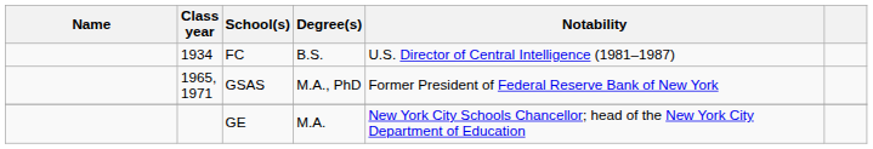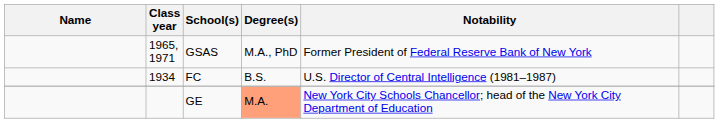 <table class="wikitable sortable" style="width:77%">
 <tr>
 <th style="width:20%;">Name</th>
 <th style="width:5%;">Class year</th>
 <th style="width:5%;">School(s)</th>
 <th style="width:5%;">Degree(s)</th>
 <th style="width:*;" class="unsortable">Notability</th>
 <th style="width:5%;" class="unsortable"></th>
 </tr>
 <tr>
 <td></td>
+<td>1965, 1971</td>
+<td>GSAS</td>
+<td>M.A., PhD</td>
+<td>Former President of <a href='#'>Federal Reserve Bank of New York</a></td>
+<td></td>
+</tr>
+<tr>
+<td></td>
 <td>1934</td>
 <td>FC</td>
 <td>B.S.</td>
 <td>U.S. <a href='#'>Director of Central Intelligence</a> (1981–1987)</td>
-<td></td>
-</tr>
-<tr>
-<td></td>
-<td>1965, 1971</td>
-<td>GSAS</td>
-<td>M.A., PhD</td>
-<td>Former President of <a href='#'>Federal Reserve Bank of New York</a></td>
 <td></td>
 </tr>
 <tr>
 </tr>
 <tr>
 <td></td>
 <td></td>
 <td>GE</td>
-<td>M.A.</td>
+<td style="background: lightsalmon;">M.A.</td>
 <td><a href='#'>New York City Schools Chancellor</a>; head of the <a href='#'>New York City Department of Education</a></td>
 <td align=center></td>
 </tr>
 </table>
